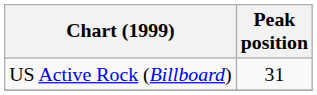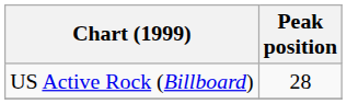 <table class="wikitable sortable">
 <tr>
 <th>Chart (1999)</th>
 <th>Peak<br>position</th>
 </tr>
 <tr>
 <td>US <a href='#'>Active Rock</a> (<em><a href='#'>Billboard</a></em>)</td>
-<td align="center">31</td>
+<td align="center">28</td>
 </tr>
 <tr>
 </tr>
 <tr>
 </tr>
 </table>
